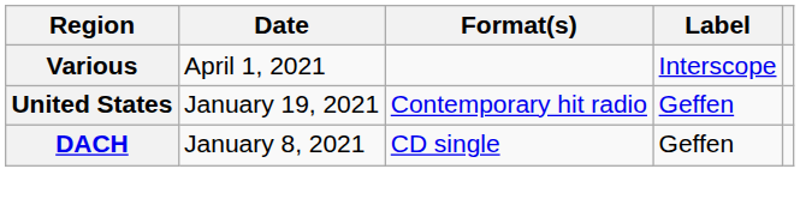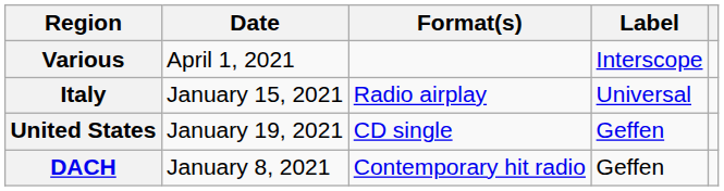 <table class="wikitable plainrowheaders">
 <tr>
 <th scope="col">Region</th>
 <th scope="col">Date</th>
 <th scope="col">Format(s)</th>
 <th scope="col">Label</th>
 <th scope="col"></th>
 </tr>
 <tr>
 <th scope="row">Various</th>
 <td>April 1, 2021</td>
 <td></td>
 <td><a href='#'>Interscope</a></td>
 <td style="text-align:center;"></td>
 </tr>
 <tr>
+<th scope="row">Italy</th>
+<td>January 15, 2021</td>
+<td><a href='#'>Radio airplay</a></td>
+<td><a href='#'>Universal</a></td>
+<td style="text-align:center;"></td>
+</tr>
+<tr>
 <th scope="row">United States</th>
 <td>January 19, 2021</td>
-<td><a href='#'>Contemporary hit radio</a></td>
+<td><a href='#'>CD single</a></td>
 <td><a href='#'>Geffen</a></td>
 <td style="text-align:center;"></td>
 </tr>
 <tr>
 <th scope="row"><a href='#'>DACH</a></th>
 <td>January 8, 2021</td>
-<td><a href='#'>CD single</a></td>
+<td><a href='#'>Contemporary hit radio</a></td>
 <td>Geffen</td>
 <td style="text-align:center;"></td>
 </tr>
 </table>
